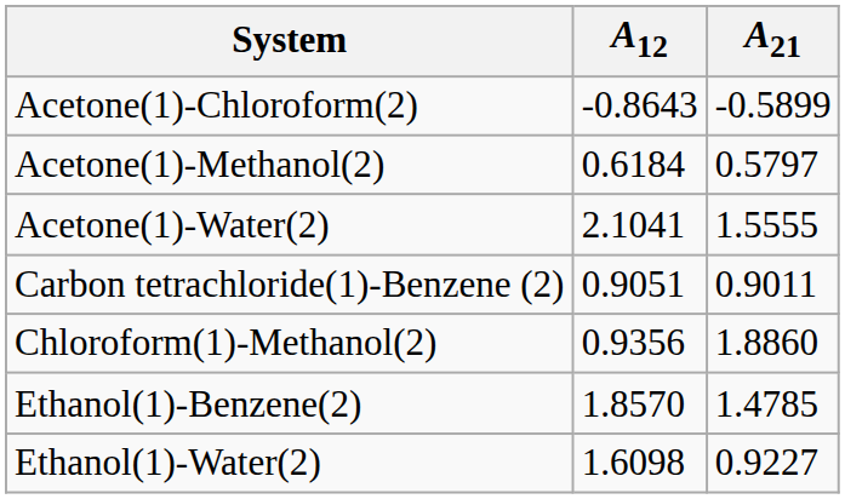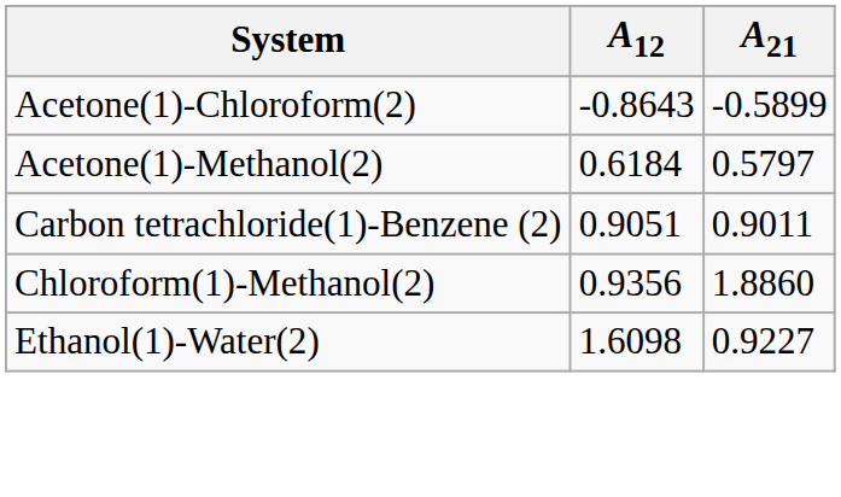 <table class="wikitable">
 <tr>
 <th>System</th>
 <th><em>A</em><sub>12</sub></th>
 <th><em>A</em><sub>21</sub></th>
 </tr>
 <tr>
 <td>Acetone(1)-Chloroform(2)</td>
 <td>-0.8643</td>
 <td>-0.5899</td>
 </tr>
 <tr>
 <td>Acetone(1)-Methanol(2)</td>
 <td>0.6184</td>
 <td>0.5797</td>
 </tr>
 <tr>
-<td>Acetone(1)-Water(2)</td>
-<td>2.1041</td>
-<td>1.5555</td>
-</tr>
-<tr>
 <td>Carbon tetrachloride(1)-Benzene (2)</td>
 <td>0.9051</td>
 <td>0.9011</td>
 </tr>
 <tr>
 <td>Chloroform(1)-Methanol(2)</td>
 <td>0.9356</td>
 <td>1.8860</td>
 </tr>
 <tr>
-<td>Ethanol(1)-Benzene(2)</td>
-<td>1.8570</td>
-<td>1.4785</td>
-</tr>
-<tr>
 <td>Ethanol(1)-Water(2)</td>
 <td>1.6098</td>
 <td>0.9227</td>
 </tr>
 </table>
